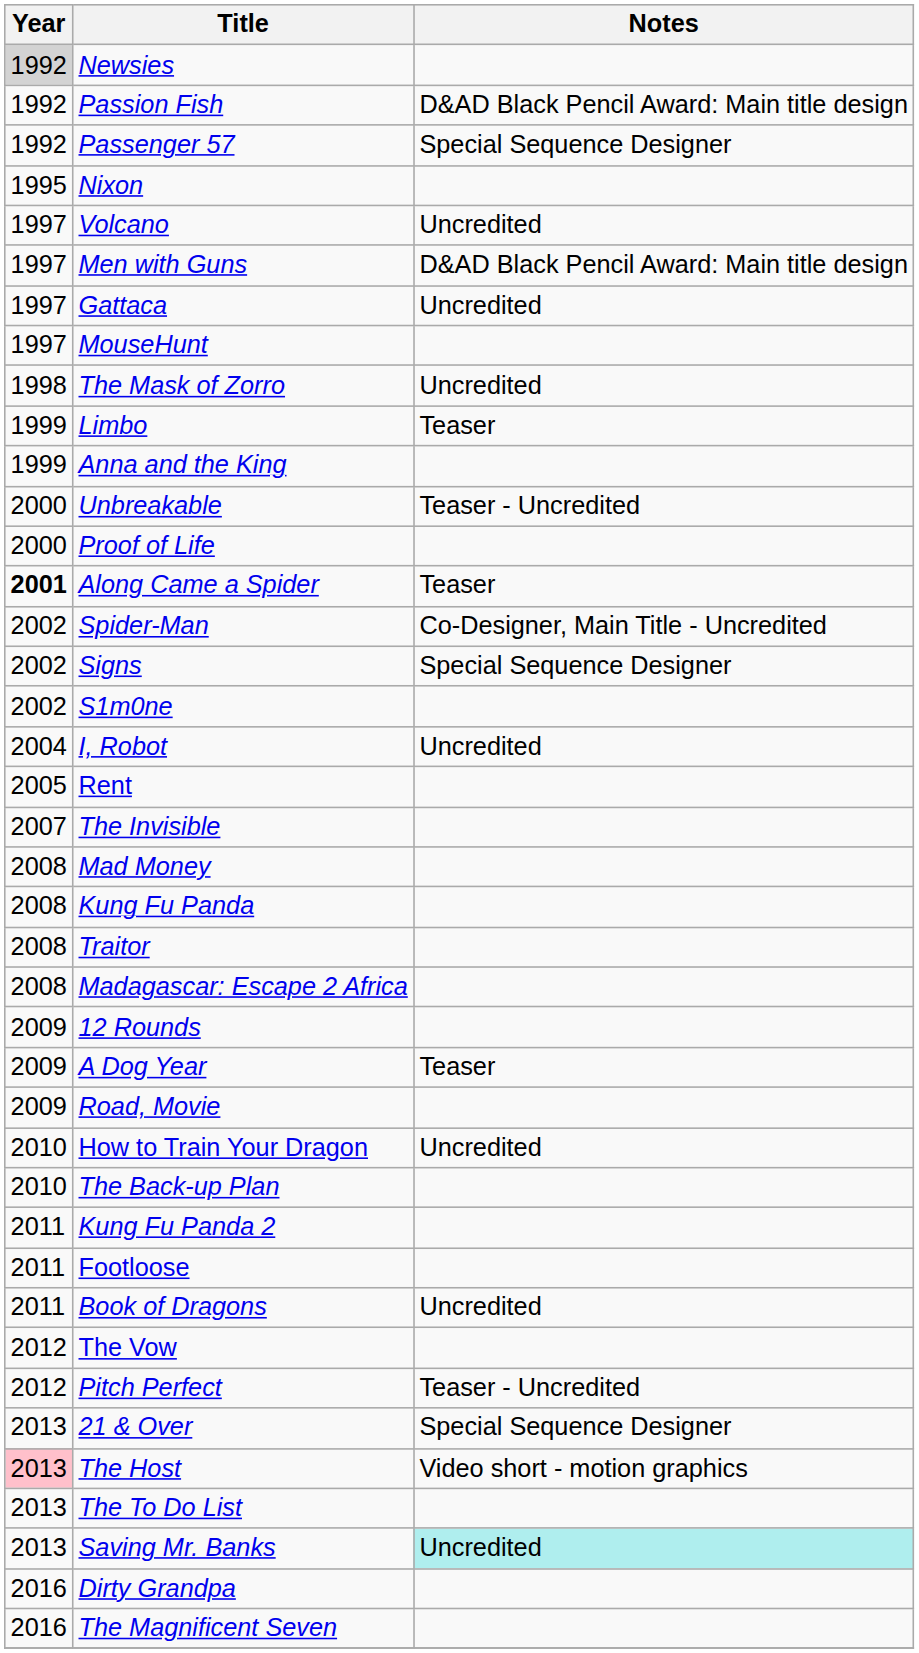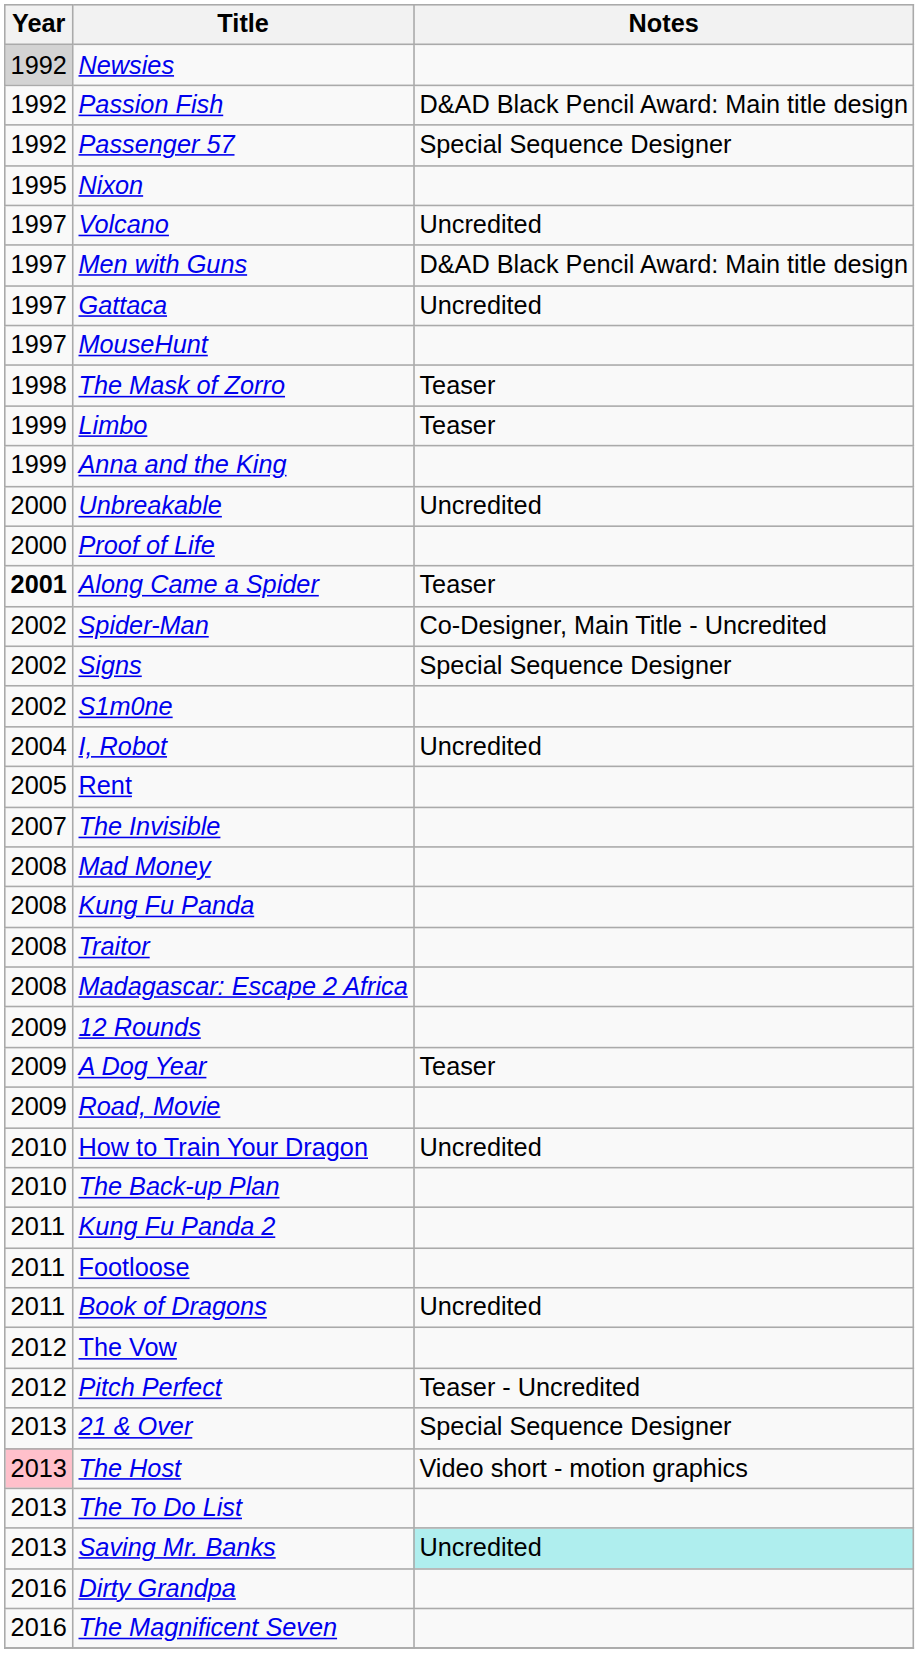 <table class="wikitable">
 <tr>
 <th>Year</th>
 <th>Title</th>
 <th>Notes</th>
 </tr>
 <tr>
 <td style="background: lightgrey;">1992</td>
 <td><em><a href='#'>Newsies</a></em></td>
 <td></td>
 </tr>
 <tr>
 <td>1992</td>
 <td><em><a href='#'>Passion Fish</a></em></td>
 <td>D&AD Black Pencil Award: Main title design</td>
 </tr>
 <tr>
 <td>1992</td>
 <td><em><a href='#'>Passenger 57</a></em></td>
 <td>Special Sequence Designer</td>
 </tr>
 <tr>
 <td>1995</td>
 <td><a href='#'><em>Nixon</em></a></td>
 <td></td>
 </tr>
 <tr>
 <td>1997</td>
 <td><a href='#'><em>Volcano</em></a></td>
 <td>Uncredited</td>
 </tr>
 <tr>
 <td>1997</td>
 <td><em><a href='#'>Men with Guns</a></em></td>
 <td>D&AD Black Pencil Award: Main title design</td>
 </tr>
 <tr>
 <td>1997</td>
 <td><em><a href='#'>Gattaca</a></em></td>
 <td>Uncredited</td>
 </tr>
 <tr>
 <td>1997</td>
 <td><a href='#'><em>MouseHunt</em></a></td>
 <td></td>
 </tr>
 <tr>
 <td>1998</td>
 <td><em><a href='#'>The Mask of Zorro</a></em></td>
-<td>Uncredited</td>
+<td>Teaser</td>
 </tr>
 <tr>
 <td>1999</td>
 <td><a href='#'><em>Limbo</em></a></td>
 <td>Teaser</td>
 </tr>
 <tr>
 <td>1999</td>
 <td><em><a href='#'>Anna and the King</a></em></td>
 <td></td>
 </tr>
 <tr>
 <td>2000</td>
 <td><a href='#'><em>Unbreakable</em></a></td>
-<td>Teaser - Uncredited</td>
+<td>Uncredited</td>
 </tr>
 <tr>
 <td>2000</td>
 <td><em><a href='#'>Proof of Life</a></em></td>
 <td></td>
 </tr>
 <tr>
 <td><strong>2001</strong></td>
 <td><a href='#'><em>Along Came a Spider</em></a></td>
 <td>Teaser</td>
 </tr>
 <tr>
 <td>2002</td>
 <td><a href='#'><em>Spider-Man</em></a></td>
 <td>Co-Designer, Main Title - Uncredited</td>
 </tr>
 <tr>
 <td>2002</td>
 <td><a href='#'><em>Signs</em></a></td>
 <td>Special Sequence Designer</td>
 </tr>
 <tr>
 <td>2002</td>
 <td><a href='#'><em>S1m0ne</em></a></td>
 <td></td>
 </tr>
 <tr>
 <td>2004</td>
 <td><a href='#'><em>I, Robot</em></a></td>
 <td>Uncredited</td>
 </tr>
 <tr>
 <td>2005</td>
 <td><a href='#'>Rent</a></td>
 <td></td>
 </tr>
 <tr>
 <td>2007</td>
 <td><a href='#'><em>The Invisible</em></a></td>
 <td></td>
 </tr>
 <tr>
 <td>2008</td>
 <td><a href='#'><em>Mad Money</em></a></td>
 <td></td>
 </tr>
 <tr>
 <td>2008</td>
 <td><em><a href='#'>Kung Fu Panda</a></em></td>
 <td></td>
 </tr>
 <tr>
 <td>2008</td>
 <td><a href='#'><em>Traitor</em></a></td>
 <td></td>
 </tr>
 <tr>
 <td>2008</td>
 <td><em><a href='#'>Madagascar: Escape 2 Africa</a></em></td>
 <td></td>
 </tr>
 <tr>
 <td>2009</td>
 <td><a href='#'><em>12 Rounds</em></a></td>
 <td></td>
 </tr>
 <tr>
 <td>2009</td>
 <td><em><a href='#'>A Dog Year</a></em></td>
 <td>Teaser</td>
 </tr>
 <tr>
 <td>2009</td>
 <td><em><a href='#'>Road, Movie</a></em></td>
 <td></td>
 </tr>
 <tr>
 <td>2010</td>
 <td><a href='#'>How to Train Your Dragon</a></td>
 <td>Uncredited</td>
 </tr>
 <tr>
 <td>2010</td>
 <td><em><a href='#'>The Back-up Plan</a></em></td>
 <td></td>
 </tr>
 <tr>
 <td>2011</td>
 <td><em><a href='#'>Kung Fu Panda 2</a></em></td>
 <td></td>
 </tr>
 <tr>
 <td>2011</td>
 <td><a href='#'>Footloose</a></td>
 <td></td>
 </tr>
 <tr>
 <td>2011</td>
 <td><em><a href='#'>Book of Dragons</a></em></td>
 <td>Uncredited</td>
 </tr>
 <tr>
 <td>2012</td>
 <td><a href='#'>The Vow</a></td>
 <td></td>
 </tr>
 <tr>
 <td>2012</td>
 <td><em><a href='#'>Pitch Perfect</a></em></td>
 <td>Teaser - Uncredited</td>
 </tr>
 <tr>
 <td>2013</td>
 <td><a href='#'><em>21 & Over</em></a></td>
 <td>Special Sequence Designer</td>
 </tr>
 <tr>
 <td style="background: pink;">2013</td>
 <td><a href='#'><em>The Host</em></a></td>
 <td>Video short - motion graphics</td>
 </tr>
 <tr>
 <td>2013</td>
 <td><em><a href='#'>The To Do List</a></em></td>
 <td></td>
 </tr>
 <tr>
 <td>2013</td>
 <td><em><a href='#'>Saving Mr. Banks</a></em></td>
 <td style="background: paleturquoise;">Uncredited</td>
 </tr>
 <tr>
 <td>2016</td>
 <td><em><a href='#'>Dirty Grandpa</a></em></td>
 <td></td>
 </tr>
 <tr>
 <td>2016</td>
 <td><a href='#'><em>The Magnificent Seven</em></a></td>
 <td></td>
 </tr>
 <tr>
 </tr>
 </table>
